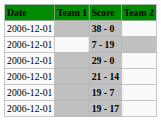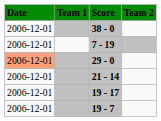 <table class="wikitable" style="margin:0.5em auto; font-size:95%">
 <tr bgcolor="#008B00">
 <td><strong>Date</strong></td>
 <td><strong>Team 1</strong></td>
 <td><strong>Score</strong></td>
 <td><strong>Team 2</strong></td>
 </tr>
 <tr>
 <td>2006-12-01</td>
 <td bgcolor="silver"><strong></strong></td>
 <td bgcolor="silver"><strong>38 - 0</strong></td>
 <td></td>
 </tr>
 <tr>
 <td>2006-12-01</td>
 <td></td>
 <td bgcolor="silver"><strong>7 - 19</strong></td>
 <td bgcolor="silver"><strong></strong></td>
 </tr>
 <tr>
-<td>2006-12-01</td>
+<td style="background: lightsalmon;">2006-12-01</td>
 <td bgcolor="silver"><strong></strong></td>
 <td bgcolor="silver"><strong>29 - 0</strong></td>
 <td></td>
 </tr>
 <tr>
 <td>2006-12-01</td>
 <td bgcolor="silver"><strong></strong></td>
 <td bgcolor="silver"><strong>21 - 14</strong></td>
 <td></td>
 </tr>
 <tr>
 <td>2006-12-01</td>
 <td bgcolor="silver"><strong></strong></td>
-<td bgcolor="silver"><strong>19 - 7</strong></td>
+<td bgcolor="silver"><strong>19 - 17</strong></td>
 <td></td>
 </tr>
 <tr>
 <td>2006-12-01</td>
 <td bgcolor="silver"><strong></strong></td>
-<td bgcolor="silver"><strong>19 - 17</strong></td>
+<td bgcolor="silver"><strong>19 - 7</strong></td>
 <td></td>
 </tr>
 </table>
